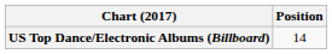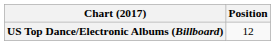 <table class="wikitable plainrowheaders" style="text-align:center">
 <tr>
 <th scope="col">Chart (2017)</th>
 <th scope="col">Position</th>
 </tr>
 <tr>
 <th scope="row">US Top Dance/Electronic Albums (<em>Billboard</em>)</th>
-<td>14</td>
+<td>12</td>
 </tr>
 </table>
